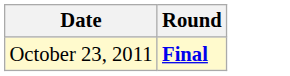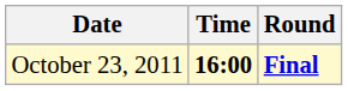 <table class="wikitable">
 <tr>
 <th>Date</th>
+<th>Time</th>
 <th>Round</th>
 </tr>
 <tr style=background:lemonchiffon>
 <td>October 23, 2011</td>
+<td><strong>16:00</strong></td>
 <td><strong><a href='#'>Final</a></strong></td>
 </tr>
 </table>
